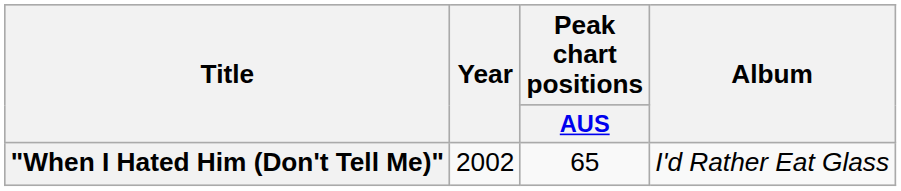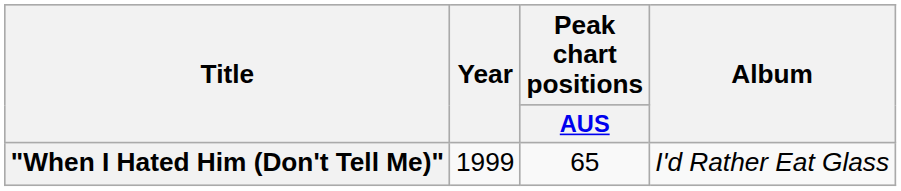 <table class="wikitable plainrowheaders" style="text-align:center;">
 <tr>
 <th scope="col" rowspan="2">Title</th>
 <th scope="col" rowspan="2">Year</th>
 <th scope="col" colspan="1">Peak chart positions</th>
 <th scope="col" rowspan="2">Album</th>
 </tr>
 <tr>
 <th scope="col" style="width:3em;font-size:90%;"><a href='#'>AUS</a><br></th>
 </tr>
 <tr>
 <th scope="row">"When I Hated Him (Don't Tell Me)"</th>
-<td>2002</td>
+<td>1999</td>
 <td>65</td>
 <td><em>I'd Rather Eat Glass</em></td>
 </tr>
 </table>
